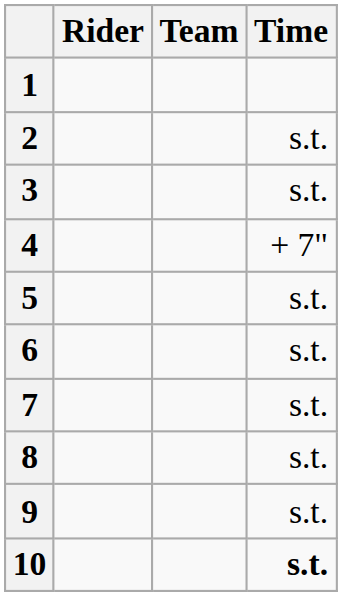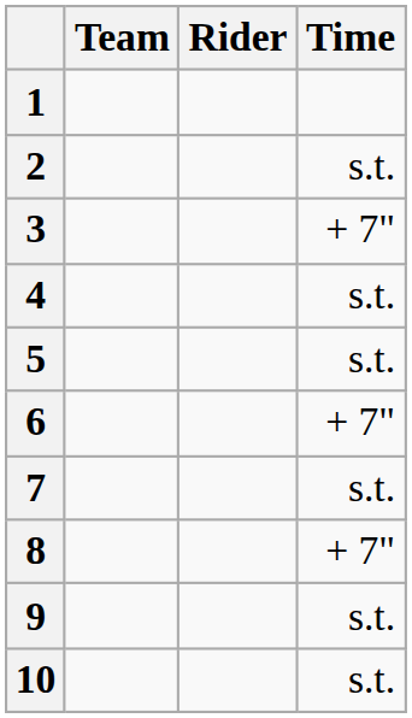 <table class="wikitable">
 <tr>
 <th></th>
+<th>Team</th>
 <th>Rider</th>
-<th>Team</th>
 <th>Time</th>
 </tr>
 <tr>
 <th>1</th>
 <td></td>
 <td></td>
 <td align="right"></td>
 </tr>
 <tr>
 <th>2</th>
 <td></td>
 <td></td>
 <td align="right">s.t.</td>
 </tr>
 <tr>
 <th>3</th>
 <td></td>
 <td></td>
-<td align="right">s.t.</td>
+<td align="right">+ 7"</td>
 </tr>
 <tr>
 <th>4</th>
 <td></td>
 <td></td>
-<td align="right">+ 7"</td>
+<td align="right">s.t.</td>
 </tr>
 <tr>
 <th>5</th>
 <td></td>
 <td></td>
 <td align="right">s.t.</td>
 </tr>
 <tr>
 <th>6</th>
 <td></td>
 <td></td>
-<td align="right">s.t.</td>
+<td align="right">+ 7"</td>
 </tr>
 <tr>
 <th>7</th>
 <td></td>
 <td></td>
 <td align="right">s.t.</td>
 </tr>
 <tr>
 <th>8</th>
 <td></td>
 <td></td>
-<td align="right">s.t.</td>
+<td align="right">+ 7"</td>
 </tr>
 <tr>
 <th>9</th>
 <td></td>
 <td></td>
 <td align="right">s.t.</td>
 </tr>
 <tr>
 <th>10</th>
 <td></td>
 <td></td>
-<td align="right"><strong>s.t.</strong></td>
+<td align="right">s.t.</td>
 </tr>
 </table>
